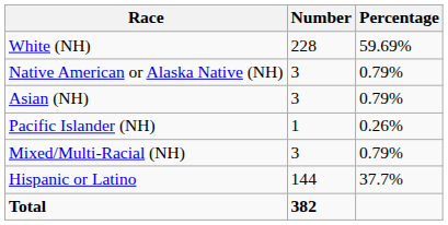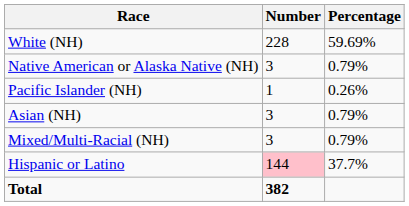 <table class="wikitable">
 <tr>
 <th>Race</th>
 <th>Number</th>
 <th>Percentage</th>
 </tr>
 <tr>
 <td><a href='#'>White</a> (NH)</td>
 <td>228</td>
 <td>59.69%</td>
 </tr>
 <tr>
 <td><a href='#'>Native American</a> or <a href='#'>Alaska Native</a> (NH)</td>
 <td>3</td>
 <td>0.79%</td>
 </tr>
 <tr>
+<td><a href='#'>Pacific Islander</a> (NH)</td>
+<td>1</td>
+<td>0.26%</td>
+</tr>
+<tr>
 <td><a href='#'>Asian</a> (NH)</td>
 <td>3</td>
 <td>0.79%</td>
-</tr>
-<tr>
-<td><a href='#'>Pacific Islander</a> (NH)</td>
-<td>1</td>
-<td>0.26%</td>
 </tr>
 <tr>
 <td><a href='#'>Mixed/Multi-Racial</a> (NH)</td>
 <td>3</td>
 <td>0.79%</td>
 </tr>
 <tr>
 <td><a href='#'>Hispanic or Latino</a></td>
-<td>144</td>
+<td style="background: pink;">144</td>
 <td>37.7%</td>
 </tr>
 <tr>
 <td><strong>Total</strong></td>
 <td><strong>382</strong></td>
 <td></td>
 </tr>
 </table>
